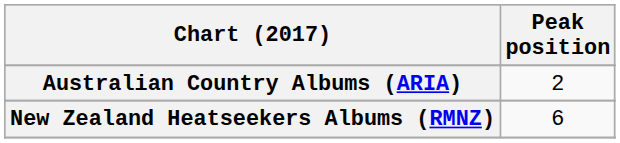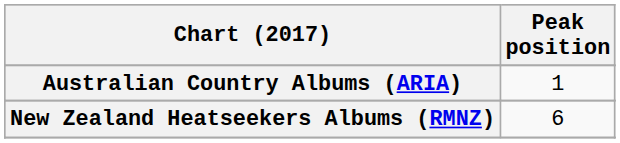 <table class="wikitable sortable plainrowheaders" style="text-align:center">
 <tr>
 <th scope="col">Chart (2017)</th>
 <th scope="col">Peak<br> position</th>
 </tr>
 <tr>
 </tr>
 <tr>
 <th scope="row">Australian Country Albums (<a href='#'>ARIA</a>)</th>
-<td>2</td>
+<td>1</td>
 </tr>
 <tr>
 </tr>
 <tr>
 <th scope="row">New Zealand Heatseekers Albums (<a href='#'>RMNZ</a>)</th>
 <td>6</td>
 </tr>
 <tr>
 </tr>
 <tr>
 </tr>
 <tr>
 </tr>
 <tr>
 </tr>
 </table>
